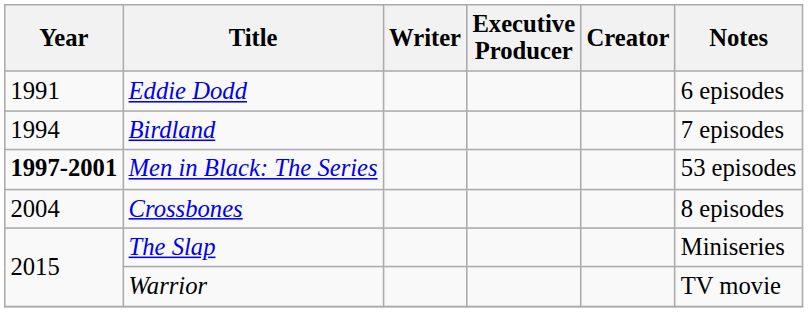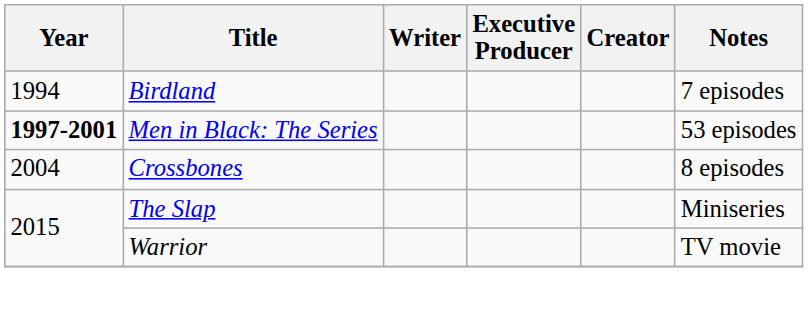 <table class="wikitable" style="margin-right:4em;">
 <tr>
 <th>Year</th>
 <th>Title</th>
 <th>Writer</th>
 <th>Executive<br>Producer</th>
 <th>Creator</th>
 <th>Notes</th>
-</tr>
-<tr>
-<td>1991</td>
-<td><em><a href='#'>Eddie Dodd</a></em></td>
-<td></td>
-<td></td>
-<td></td>
-<td>6 episodes</td>
 </tr>
 <tr>
 <td>1994</td>
 <td><em><a href='#'>Birdland</a></em></td>
 <td></td>
 <td></td>
 <td></td>
 <td>7 episodes</td>
 </tr>
 <tr>
 <td><strong>1997-2001</strong></td>
 <td><em><a href='#'>Men in Black: The Series</a></em></td>
 <td></td>
 <td></td>
 <td></td>
 <td>53 episodes</td>
 </tr>
 <tr>
 <td>2004</td>
 <td><em><a href='#'>Crossbones</a></em></td>
 <td></td>
 <td></td>
 <td></td>
 <td>8 episodes</td>
 </tr>
 <tr>
 <td rowspan="2">2015</td>
 <td><em><a href='#'>The Slap</a></em></td>
 <td></td>
 <td></td>
 <td></td>
 <td>Miniseries</td>
 </tr>
 <tr>
 <td><em>Warrior</em></td>
 <td></td>
 <td></td>
 <td></td>
 <td>TV movie</td>
 </tr>
 <tr>
 </tr>
 </table>
